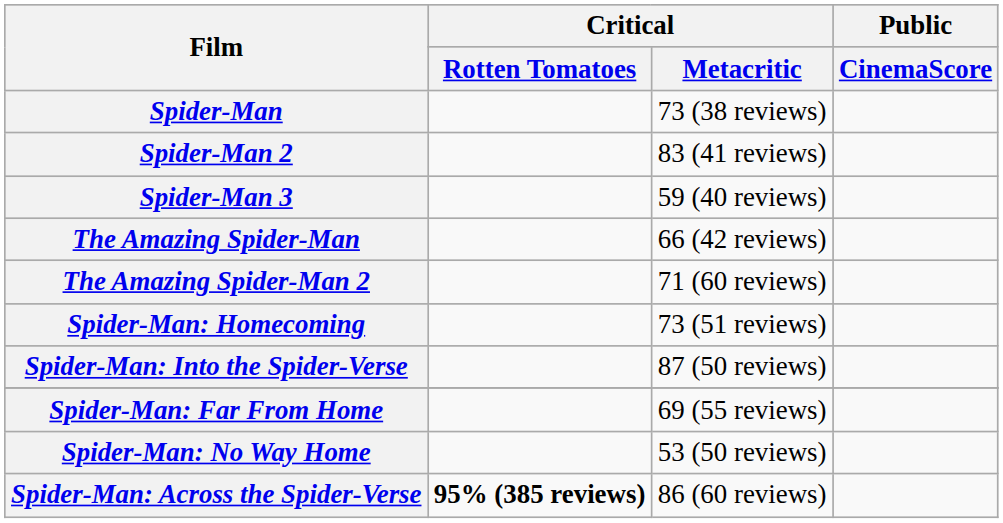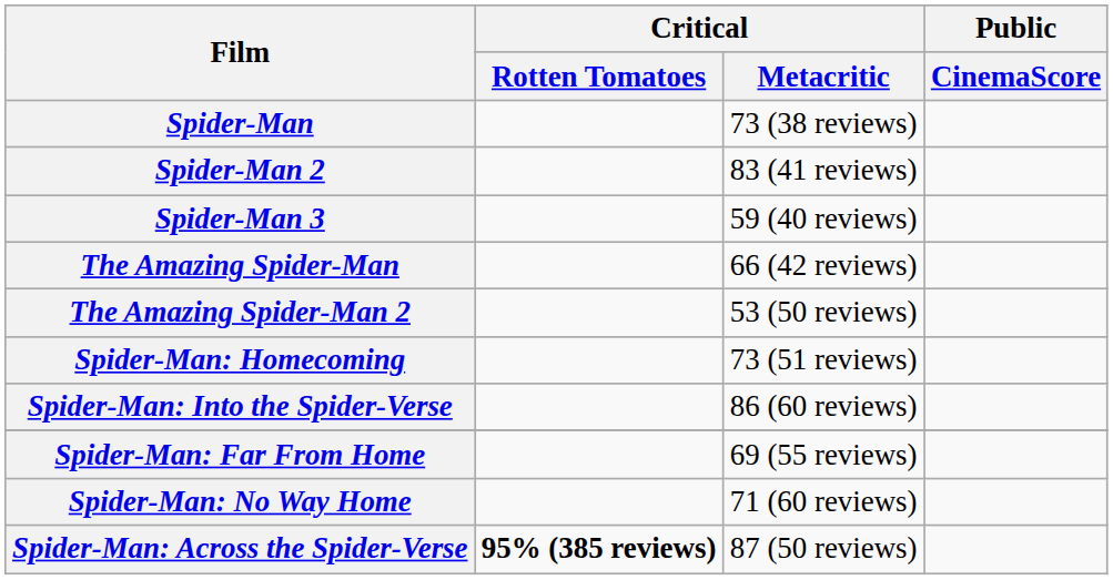 <table class="wikitable plainrowheaders sortable" style="text-align: center;">
 <tr>
 <th scope="col" rowspan="2">Film</th>
 <th scope="col" colspan="2">Critical</th>
 <th colspan="2" scope="col">Public</th>
 </tr>
 <tr>
 <th scope="col"><a href='#'>Rotten Tomatoes</a></th>
 <th scope="col"><a href='#'>Metacritic</a></th>
 <th scope="col"><a href='#'>CinemaScore</a></th>
 </tr>
 <tr>
 <th scope="row"><em><a href='#'>Spider-Man</a></em></th>
 <td></td>
 <td>73 (38 reviews)</td>
 <td></td>
 </tr>
 <tr>
 <th scope="row"><em><a href='#'>Spider-Man 2</a></em></th>
 <td></td>
 <td>83 (41 reviews)</td>
 <td></td>
 </tr>
 <tr>
 <th scope="row"><em><a href='#'>Spider-Man 3</a></em></th>
 <td></td>
 <td>59 (40 reviews)</td>
 <td></td>
 </tr>
 <tr>
 <th scope="row"><em><a href='#'>The Amazing Spider-Man</a></em></th>
 <td></td>
 <td>66 (42 reviews)</td>
 <td></td>
 </tr>
 <tr>
 <th scope="row"><em><a href='#'>The Amazing Spider-Man 2</a></em></th>
 <td></td>
-<td>71 (60 reviews)</td>
+<td>53 (50 reviews)</td>
 <td></td>
 </tr>
 <tr>
 <th scope="row"><em><a href='#'>Spider-Man: Homecoming</a></em></th>
 <td></td>
 <td>73 (51 reviews)</td>
 <td></td>
 </tr>
 <tr>
 <th scope="row"><em><a href='#'>Spider-Man: Into the Spider-Verse</a></em></th>
 <td></td>
-<td>87 (50 reviews)</td>
+<td>86 (60 reviews)</td>
 <td></td>
 </tr>
 <tr>
 </tr>
 <tr>
 <th scope="row"><em><a href='#'>Spider-Man: Far From Home</a></em></th>
 <td></td>
 <td>69 (55 reviews)</td>
 <td></td>
 </tr>
 <tr>
 <th scope="row"><em><a href='#'>Spider-Man: No Way Home</a></em></th>
 <td></td>
-<td>53 (50 reviews)</td>
+<td>71 (60 reviews)</td>
 <td></td>
 </tr>
 <tr>
 <th scope="row"><em><a href='#'>Spider-Man: Across the Spider-Verse</a></em></th>
 <td><strong>95% (385 reviews)</strong></td>
-<td>86 (60 reviews)</td>
+<td>87 (50 reviews)</td>
 <td></td>
 </tr>
 </table>
